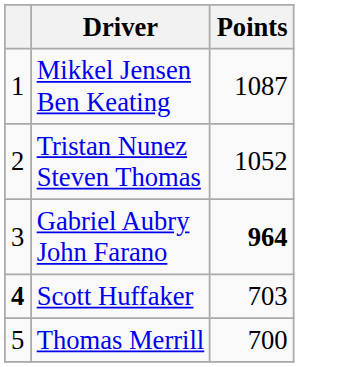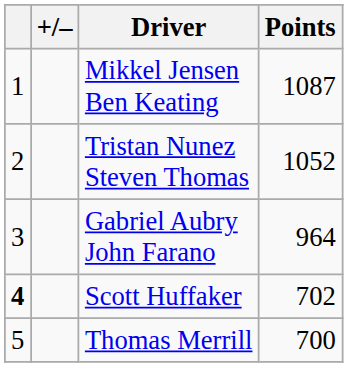 <table class="wikitable" style="font-size: 95%;">
 <tr>
 <th scope="col"></th>
+<th scope="col">+/–</th>
 <th scope="col">Driver</th>
 <th scope="col">Points</th>
 </tr>
 <tr>
 <td align=center>1</td>
+<td align="left"></td>
 <td> <a href='#'>Mikkel Jensen</a><br> <a href='#'>Ben Keating</a></td>
 <td align=right>1087</td>
 </tr>
 <tr>
 <td align=center>2</td>
+<td align="left"></td>
 <td> <a href='#'>Tristan Nunez</a><br> <a href='#'>Steven Thomas</a></td>
 <td align=right>1052</td>
 </tr>
 <tr>
 <td align=center>3</td>
+<td align="left"></td>
 <td> <a href='#'>Gabriel Aubry</a><br> <a href='#'>John Farano</a></td>
-<td align=right><strong>964</strong></td>
+<td align=right>964</td>
 </tr>
 <tr>
 <td align=center><strong>4</strong></td>
+<td align="left"></td>
 <td> <a href='#'>Scott Huffaker</a></td>
-<td align=right>703</td>
+<td align=right>702</td>
 </tr>
 <tr>
 <td align=center>5</td>
+<td align="left"></td>
 <td> <a href='#'>Thomas Merrill</a></td>
 <td align=right>700</td>
 </tr>
 </table>
